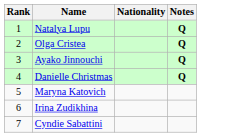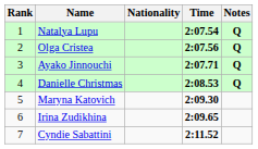 <table class="wikitable sortable" style="text-align:center">
 <tr>
 <th>Rank</th>
 <th>Name</th>
 <th>Nationality</th>
+<th>Time</th>
 <th>Notes</th>
 </tr>
 <tr bgcolor=ccffcc>
 <td>1</td>
 <td align=left><a href='#'>Natalya Lupu</a></td>
 <td align=left></td>
+<td><strong>2:07.54</strong></td>
 <td><strong>Q</strong></td>
 </tr>
 <tr bgcolor=ccffcc>
 <td>2</td>
 <td align=left><a href='#'>Olga Cristea</a></td>
 <td align=left></td>
+<td><strong>2:07.56</strong></td>
 <td><strong>Q</strong></td>
 </tr>
 <tr bgcolor=ccffcc>
 <td>3</td>
 <td align=left><a href='#'>Ayako Jinnouchi</a></td>
 <td align=left></td>
+<td><strong>2:07.71</strong></td>
 <td><strong>Q</strong></td>
 </tr>
 <tr bgcolor=ccffcc>
 <td>4</td>
 <td align=left><a href='#'>Danielle Christmas</a></td>
 <td align=left></td>
+<td><strong>2:08.53</strong></td>
 <td><strong>Q</strong></td>
 </tr>
 <tr>
 <td>5</td>
 <td align=left><a href='#'>Maryna Katovich</a></td>
 <td align=left></td>
+<td><strong>2:09.30</strong></td>
 <td></td>
 </tr>
 <tr>
 <td>6</td>
 <td align=left><a href='#'>Irina Zudikhina</a></td>
 <td align=left></td>
+<td><strong>2:09.65</strong></td>
 <td></td>
 </tr>
 <tr>
 <td>7</td>
 <td align=left><a href='#'>Cyndie Sabattini</a></td>
 <td align=left></td>
+<td><strong>2:11.52</strong></td>
 <td></td>
 </tr>
 </table>
